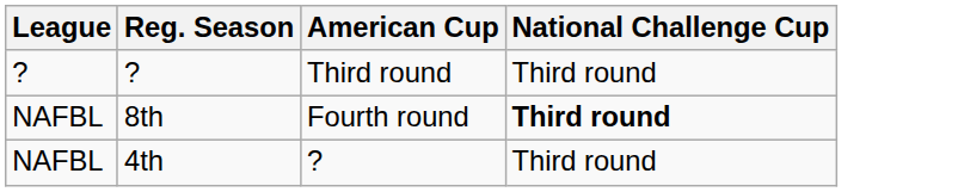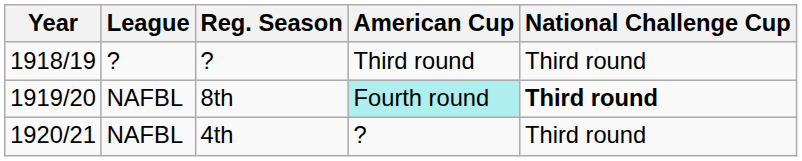 <table class="wikitable">
 <tr>
+<th>Year</th>
 <th>League</th>
 <th>Reg. Season</th>
 <th>American Cup</th>
 <th>National Challenge Cup</th>
 </tr>
 <tr>
+<td>1918/19</td>
 <td>?</td>
 <td>?</td>
 <td>Third round</td>
 <td>Third round</td>
 </tr>
 <tr>
+<td>1919/20</td>
 <td>NAFBL</td>
 <td>8th</td>
-<td>Fourth round</td>
+<td style="background: paleturquoise;">Fourth round</td>
 <td><strong>Third round</strong></td>
 </tr>
 <tr>
+<td>1920/21</td>
 <td>NAFBL</td>
 <td>4th</td>
 <td>?</td>
 <td>Third round</td>
 </tr>
 </table>
